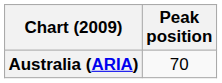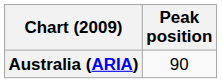 <table class="wikitable plainrowheaders" style="text-align:center">
 <tr>
 <th scope="col">Chart (2009)</th>
 <th scope="col">Peak<br>position</th>
 </tr>
 <tr>
 <th scope="row">Australia (<a href='#'>ARIA</a>)</th>
-<td>70</td>
+<td>90</td>
 </tr>
 </table>
